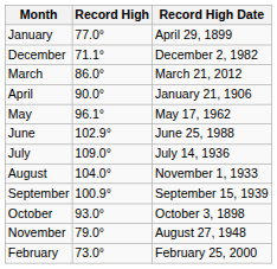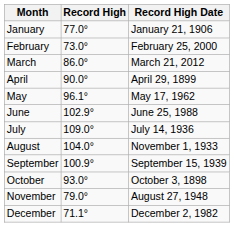 <table class="wikitable">
 <tr>
 <th>Month</th>
 <th>Record High</th>
 <th>Record High Date</th>
 </tr>
 <tr>
 <td>January</td>
 <td>77.0°</td>
-<td>April 29, 1899</td>
+<td>January 21, 1906</td>
 </tr>
 <tr>
-<td>December</td>
-<td>71.1°</td>
-<td>December 2, 1982</td>
+<td>February</td>
+<td>73.0°</td>
+<td>February 25, 2000</td>
 </tr>
 <tr>
 <td>March</td>
 <td>86.0°</td>
 <td>March 21, 2012</td>
 </tr>
 <tr>
 <td>April</td>
 <td>90.0°</td>
-<td>January 21, 1906</td>
+<td>April 29, 1899</td>
 </tr>
 <tr>
 <td>May</td>
 <td>96.1°</td>
 <td>May 17, 1962</td>
 </tr>
 <tr>
 <td>June</td>
 <td>102.9°</td>
 <td>June 25, 1988</td>
 </tr>
 <tr>
 <td>July</td>
 <td>109.0°</td>
 <td>July 14, 1936</td>
 </tr>
 <tr>
 <td>August</td>
 <td>104.0°</td>
 <td>November 1, 1933</td>
 </tr>
 <tr>
 <td>September</td>
 <td>100.9°</td>
 <td>September 15, 1939</td>
 </tr>
 <tr>
 <td>October</td>
 <td>93.0°</td>
 <td>October 3, 1898</td>
 </tr>
 <tr>
 <td>November</td>
 <td>79.0°</td>
 <td>August 27, 1948</td>
 </tr>
 <tr>
-<td>February</td>
-<td>73.0°</td>
-<td>February 25, 2000</td>
+<td>December</td>
+<td>71.1°</td>
+<td>December 2, 1982</td>
 </tr>
 </table>
